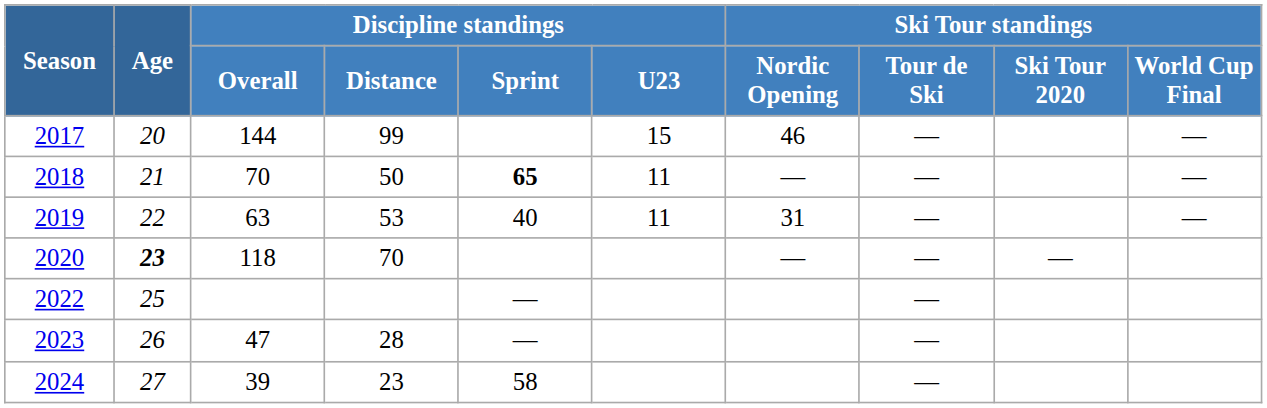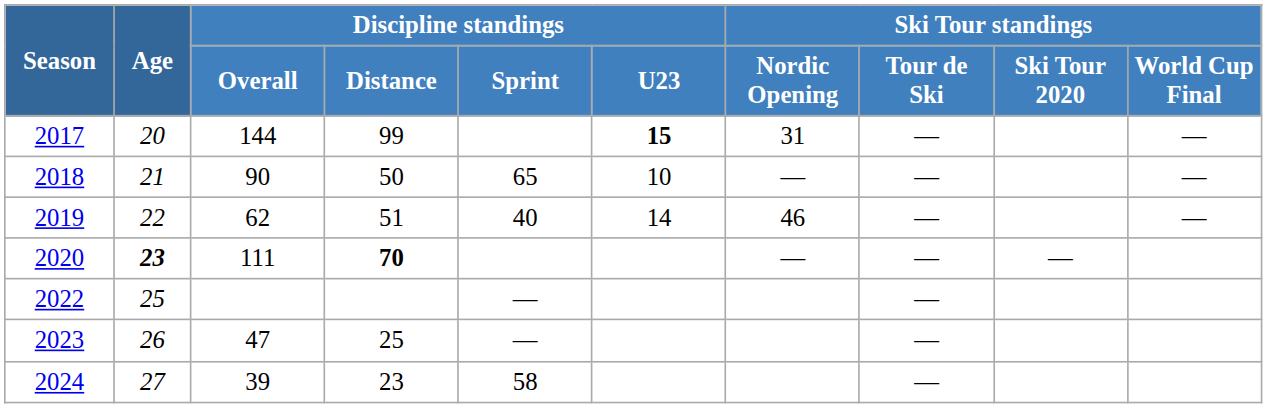 <table class="wikitable" style="font-size:95%; text-align:center; border:grey solid 1px; border-collapse:collapse; background:#ffffff;">
 <tr>
 <th style="background-color:#369; color:white; width:60px;" rowspan="2"> Season </th>
 <th style="background-color:#369; color:white; width:40px;" rowspan="2"> Age </th>
 <th style="background-color:#4180be; color:white;" colspan="4">Discipline standings</th>
 <th style="background-color:#4180be; color:white;" colspan="4">Ski Tour standings</th>
 </tr>
 <tr>
 <th style="background-color:#4180be; color:white; width:75px;">Overall</th>
 <th style="background-color:#4180be; color:white; width:75px;">Distance</th>
 <th style="background-color:#4180be; color:white; width:75px;">Sprint</th>
 <th style="background-color:#4180be; color:white; width:75px;">U23</th>
 <th style="background-color:#4180be; color:white; width:75px;">Nordic<br>Opening</th>
 <th style="background-color:#4180be; color:white; width:75px;">Tour de<br>Ski</th>
 <th style="background-color:#4180be; color:white; width:75px;">Ski Tour<br>2020</th>
 <th style="background-color:#4180be; color:white; width:75px;">World Cup<br>Final</th>
 </tr>
 <tr>
 <td><a href='#'>2017</a></td>
 <td><em>20</em></td>
 <td>144</td>
 <td>99</td>
 <td></td>
-<td>15</td>
-<td>46</td>
+<td><strong>15</strong></td>
+<td>31</td>
 <td>—</td>
 <td></td>
 <td>—</td>
 </tr>
 <tr>
 <td><a href='#'>2018</a></td>
 <td><em>21</em></td>
-<td>70</td>
+<td>90</td>
 <td>50</td>
-<td><strong>65</strong></td>
-<td>11</td>
+<td>65</td>
+<td>10</td>
 <td>—</td>
 <td>—</td>
 <td></td>
 <td>—</td>
 </tr>
 <tr>
 <td><a href='#'>2019</a></td>
 <td><em>22</em></td>
-<td>63</td>
-<td>53</td>
+<td>62</td>
+<td>51</td>
 <td>40</td>
-<td>11</td>
-<td>31</td>
+<td>14</td>
+<td>46</td>
 <td>—</td>
 <td></td>
 <td>—</td>
 </tr>
 <tr>
 <td><a href='#'>2020</a></td>
 <td><strong><em>23</em></strong></td>
-<td>118</td>
-<td>70</td>
+<td>111</td>
+<td><strong>70</strong></td>
 <td></td>
 <td></td>
 <td>—</td>
 <td>—</td>
 <td>—</td>
 <td></td>
 </tr>
 <tr>
 <td><a href='#'>2022</a></td>
 <td><em>25</em></td>
 <td></td>
 <td></td>
 <td>—</td>
 <td></td>
 <td></td>
 <td>—</td>
 <td></td>
 <td></td>
 </tr>
 <tr>
 <td><a href='#'>2023</a></td>
 <td><em>26</em></td>
 <td>47</td>
-<td>28</td>
+<td>25</td>
 <td>—</td>
 <td></td>
 <td></td>
 <td>—</td>
 <td></td>
 <td></td>
 </tr>
 <tr>
 <td><a href='#'>2024</a></td>
 <td><em>27</em></td>
 <td>39</td>
 <td>23</td>
 <td>58</td>
 <td></td>
 <td></td>
 <td>—</td>
 <td></td>
 <td></td>
 </tr>
 </table>
